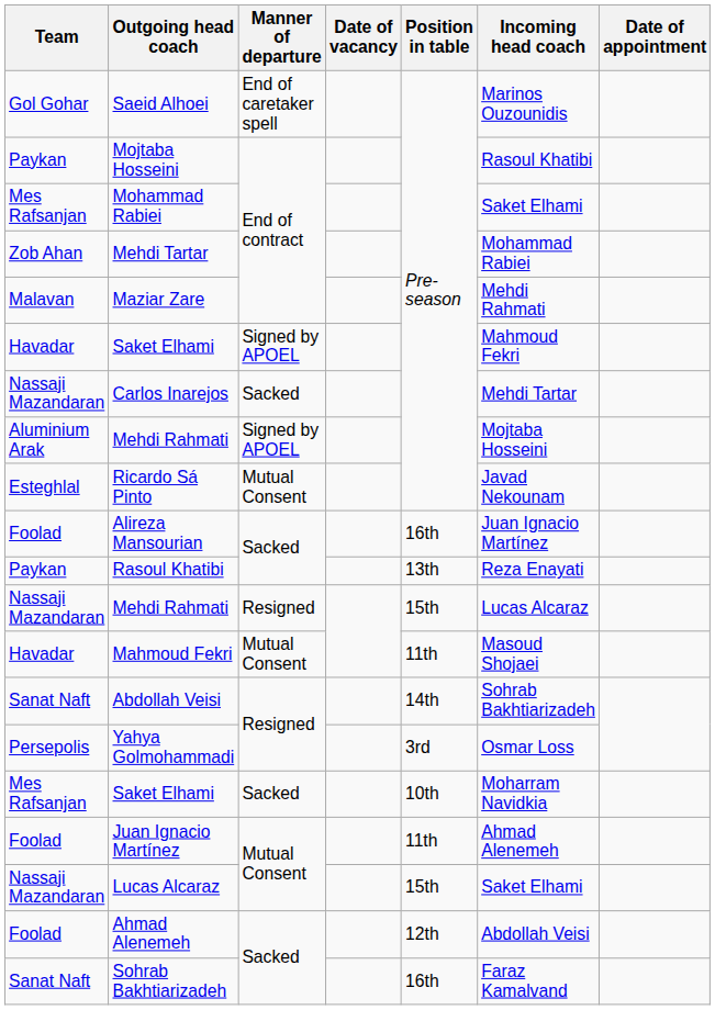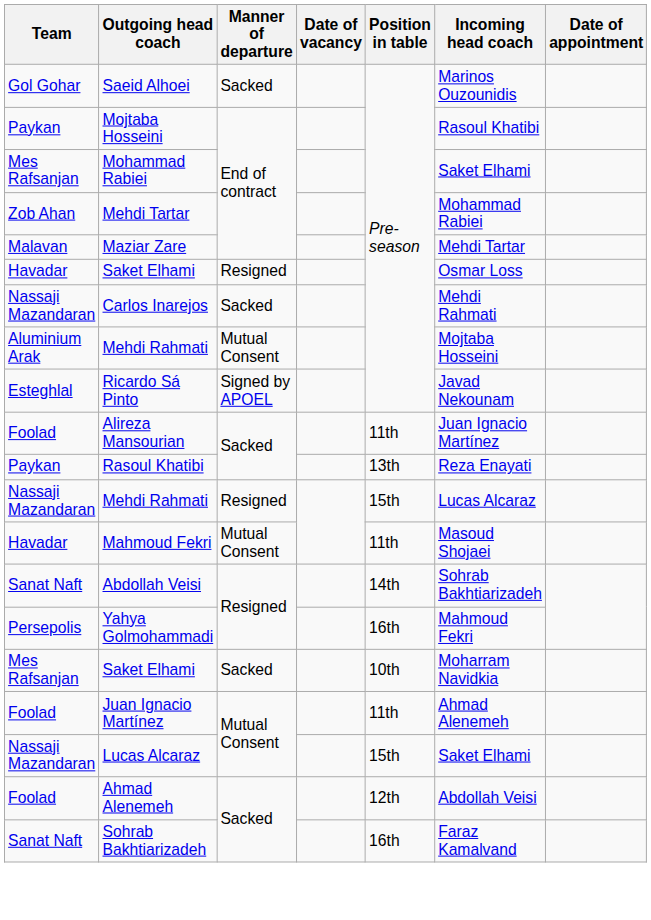 <table class="wikitable">
 <tr>
 <th width="150">Team</th>
 <th width="220">Outgoing head coach</th>
 <th width="155">Manner of departure</th>
 <th width="100">Date of vacancy</th>
 <th width=60>Position in table</th>
 <th width="220">Incoming head coach</th>
 <th width="100">Date of appointment</th>
 </tr>
 <tr>
 <td><a href='#'>Gol Gohar</a></td>
 <td> <a href='#'>Saeid Alhoei</a></td>
-<td>End of caretaker spell</td>
+<td>Sacked</td>
 <td></td>
 <td rowspan="9"><em>Pre-season</em></td>
 <td> <a href='#'>Marinos Ouzounidis</a></td>
 <td></td>
 </tr>
 <tr>
 <td><a href='#'>Paykan</a></td>
 <td> <a href='#'>Mojtaba Hosseini</a></td>
 <td rowspan="4">End of contract</td>
 <td></td>
 <td> <a href='#'>Rasoul Khatibi</a></td>
 <td></td>
 </tr>
 <tr>
 <td><a href='#'>Mes Rafsanjan</a></td>
 <td> <a href='#'>Mohammad Rabiei</a></td>
 <td></td>
 <td> <a href='#'>Saket Elhami</a></td>
 <td></td>
 </tr>
 <tr>
 <td><a href='#'>Zob Ahan</a></td>
 <td> <a href='#'>Mehdi Tartar</a></td>
 <td></td>
 <td> <a href='#'>Mohammad Rabiei</a></td>
 <td></td>
 </tr>
 <tr>
 <td><a href='#'>Malavan</a></td>
 <td> <a href='#'>Maziar Zare</a></td>
 <td></td>
-<td> <a href='#'>Mehdi Rahmati</a></td>
+<td> <a href='#'>Mehdi Tartar</a></td>
 <td></td>
 </tr>
 <tr>
 <td><a href='#'>Havadar</a></td>
 <td> <a href='#'>Saket Elhami</a></td>
-<td>Signed by  <a href='#'>APOEL</a></td>
+<td rowspan="1">Resigned</td>
 <td></td>
-<td> <a href='#'>Mahmoud Fekri</a></td>
+<td> <a href='#'>Osmar Loss</a></td>
 <td></td>
 </tr>
 <tr>
 <td><a href='#'>Nassaji Mazandaran</a></td>
 <td> <a href='#'>Carlos Inarejos</a></td>
 <td>Sacked</td>
 <td></td>
-<td> <a href='#'>Mehdi Tartar</a></td>
+<td> <a href='#'>Mehdi Rahmati</a></td>
 <td></td>
 </tr>
 <tr>
 <td><a href='#'>Aluminium Arak</a></td>
 <td> <a href='#'>Mehdi Rahmati</a></td>
-<td>Signed by  <a href='#'>APOEL</a></td>
+<td>Mutual Consent</td>
 <td></td>
 <td> <a href='#'>Mojtaba Hosseini</a></td>
 <td></td>
 </tr>
 <tr>
 <td><a href='#'>Esteghlal</a></td>
 <td> <a href='#'>Ricardo Sá Pinto</a></td>
-<td>Mutual Consent</td>
+<td>Signed by  <a href='#'>APOEL</a></td>
 <td></td>
 <td> <a href='#'>Javad Nekounam</a></td>
 <td></td>
 </tr>
 <tr>
 <td><a href='#'>Foolad</a></td>
 <td> <a href='#'>Alireza Mansourian</a></td>
 <td rowspan="2">Sacked</td>
 <td></td>
-<td>16th</td>
+<td>11th</td>
 <td> <a href='#'>Juan Ignacio Martínez</a></td>
 <td></td>
 </tr>
 <tr>
 <td><a href='#'>Paykan</a></td>
 <td> <a href='#'>Rasoul Khatibi</a></td>
 <td></td>
 <td>13th</td>
 <td> <a href='#'>Reza Enayati</a></td>
 <td></td>
 </tr>
 <tr>
 <td><a href='#'>Nassaji Mazandaran</a></td>
 <td> <a href='#'>Mehdi Rahmati</a></td>
 <td>Resigned</td>
 <td rowspan="2"></td>
 <td>15th</td>
 <td> <a href='#'>Lucas Alcaraz</a></td>
 <td></td>
 </tr>
 <tr>
 <td><a href='#'>Havadar</a></td>
 <td> <a href='#'>Mahmoud Fekri</a></td>
 <td>Mutual Consent</td>
 <td>11th</td>
 <td> <a href='#'>Masoud Shojaei</a></td>
 <td></td>
 </tr>
 <tr>
 <td><a href='#'>Sanat Naft</a></td>
 <td> <a href='#'>Abdollah Veisi</a></td>
 <td rowspan="2">Resigned</td>
 <td></td>
 <td>14th</td>
 <td> <a href='#'>Sohrab Bakhtiarizadeh</a></td>
 <td rowspan="2"></td>
 </tr>
 <tr>
 <td><a href='#'>Persepolis</a></td>
 <td> <a href='#'>Yahya Golmohammadi</a></td>
 <td></td>
-<td>3rd</td>
-<td> <a href='#'>Osmar Loss</a></td>
+<td>16th</td>
+<td> <a href='#'>Mahmoud Fekri</a></td>
 </tr>
 <tr>
 <td><a href='#'>Mes Rafsanjan</a></td>
 <td> <a href='#'>Saket Elhami</a></td>
 <td>Sacked</td>
 <td></td>
 <td>10th</td>
 <td> <a href='#'>Moharram Navidkia</a></td>
 <td></td>
 </tr>
 <tr>
 <td><a href='#'>Foolad</a></td>
 <td> <a href='#'>Juan Ignacio Martínez</a></td>
 <td rowspan="2">Mutual Consent</td>
 <td></td>
 <td>11th</td>
 <td> <a href='#'>Ahmad Alenemeh</a></td>
 <td></td>
 </tr>
 <tr>
 <td><a href='#'>Nassaji Mazandaran</a></td>
 <td> <a href='#'>Lucas Alcaraz</a></td>
 <td></td>
 <td>15th</td>
 <td> <a href='#'>Saket Elhami</a></td>
 <td></td>
 </tr>
 <tr>
 <td><a href='#'>Foolad</a></td>
 <td> <a href='#'>Ahmad Alenemeh</a></td>
 <td rowspan="2">Sacked</td>
 <td></td>
 <td>12th</td>
 <td> <a href='#'>Abdollah Veisi</a></td>
 <td></td>
 </tr>
 <tr>
 <td><a href='#'>Sanat Naft</a></td>
 <td> <a href='#'>Sohrab Bakhtiarizadeh</a></td>
 <td></td>
 <td>16th</td>
 <td> <a href='#'>Faraz Kamalvand</a></td>
 <td></td>
 </tr>
 </table>
